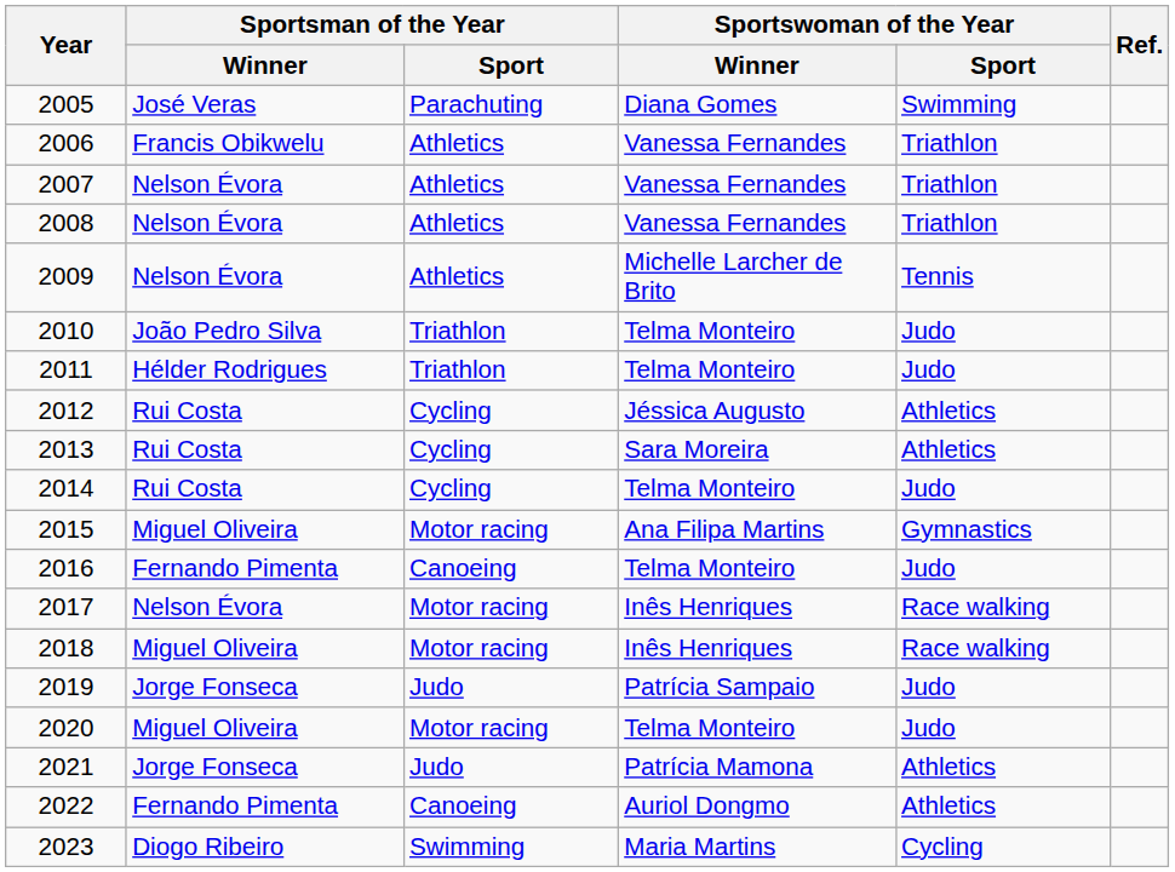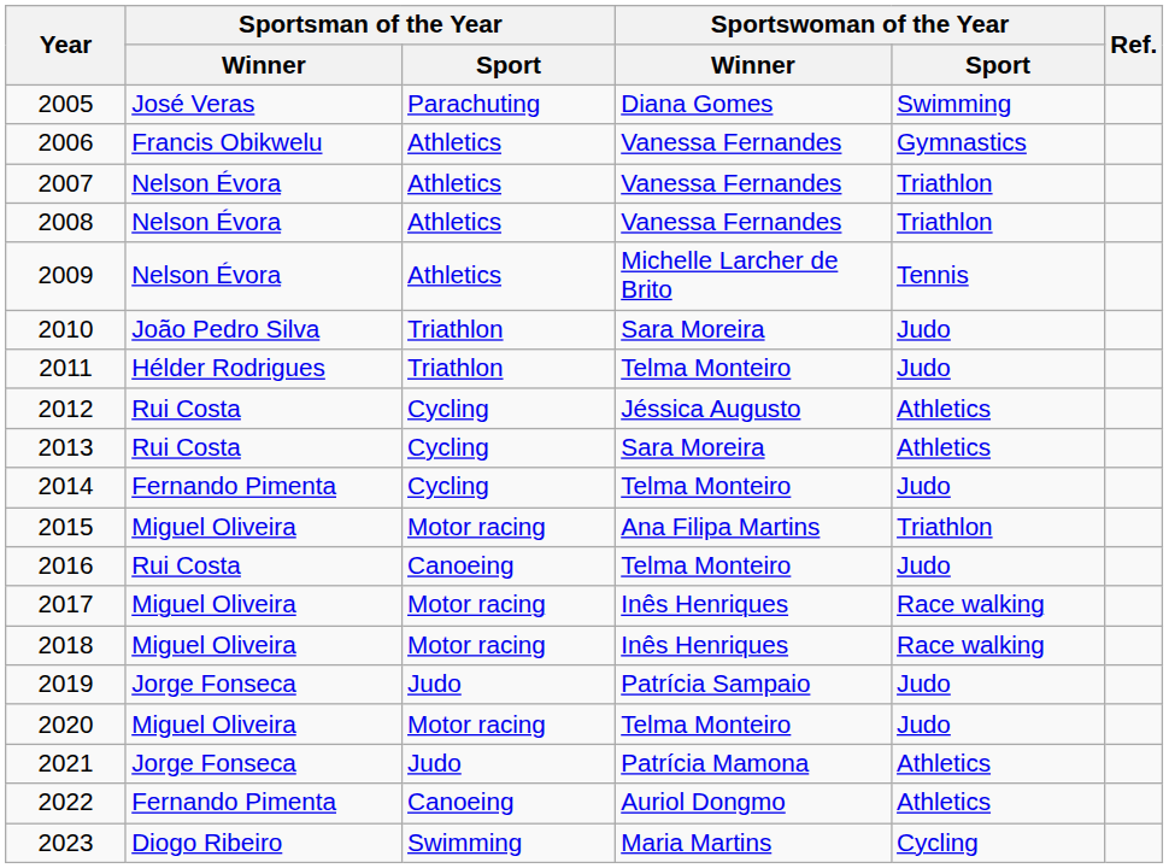 <table class="wikitable">
 <tr>
 <th width="70" rowspan=2>Year</th>
 <th width="270" colspan=2>Sportsman of the Year</th>
 <th width="270" colspan=2>Sportswoman of the Year</th>
 <th rowspan=2>Ref.</th>
 </tr>
 <tr>
 <th width="170">Winner</th>
 <th width="130">Sport</th>
 <th width="170">Winner</th>
 <th width="130">Sport</th>
 </tr>
 <tr>
 <td style="text-align:center;">2005</td>
 <td><a href='#'>José Veras</a></td>
 <td><a href='#'>Parachuting</a></td>
 <td><a href='#'>Diana Gomes</a></td>
 <td><a href='#'>Swimming</a></td>
 <td align=center></td>
 </tr>
 <tr>
 <td style="text-align:center;">2006</td>
 <td><a href='#'>Francis Obikwelu</a></td>
 <td><a href='#'>Athletics</a></td>
 <td><a href='#'>Vanessa Fernandes</a></td>
-<td><a href='#'>Triathlon</a></td>
+<td><a href='#'>Gymnastics</a></td>
 <td align=center></td>
 </tr>
 <tr>
 <td style="text-align:center;">2007</td>
 <td><a href='#'>Nelson Évora</a></td>
 <td><a href='#'>Athletics</a></td>
 <td><a href='#'>Vanessa Fernandes</a></td>
 <td><a href='#'>Triathlon</a></td>
 <td align=center></td>
 </tr>
 <tr>
 <td style="text-align:center;">2008</td>
 <td><a href='#'>Nelson Évora</a></td>
 <td><a href='#'>Athletics</a></td>
 <td><a href='#'>Vanessa Fernandes</a></td>
 <td><a href='#'>Triathlon</a></td>
 <td align=center></td>
 </tr>
 <tr>
 <td style="text-align:center;">2009</td>
 <td><a href='#'>Nelson Évora</a></td>
 <td><a href='#'>Athletics</a></td>
 <td><a href='#'>Michelle Larcher de Brito</a></td>
 <td><a href='#'>Tennis</a></td>
 <td align=center></td>
 </tr>
 <tr>
 <td style="text-align:center;">2010</td>
 <td><a href='#'>João Pedro Silva</a></td>
 <td><a href='#'>Triathlon</a></td>
-<td><a href='#'>Telma Monteiro</a></td>
+<td><a href='#'>Sara Moreira</a></td>
 <td><a href='#'>Judo</a></td>
 <td align=center></td>
 </tr>
 <tr>
 <td style="text-align:center;">2011</td>
 <td><a href='#'>Hélder Rodrigues</a></td>
 <td><a href='#'>Triathlon</a></td>
 <td><a href='#'>Telma Monteiro</a></td>
 <td><a href='#'>Judo</a></td>
 <td align=center></td>
 </tr>
 <tr>
 <td style="text-align:center;">2012</td>
 <td><a href='#'>Rui Costa</a></td>
 <td><a href='#'>Cycling</a></td>
 <td><a href='#'>Jéssica Augusto</a></td>
 <td><a href='#'>Athletics</a></td>
 <td align=center></td>
 </tr>
 <tr>
 <td style="text-align:center;">2013</td>
 <td><a href='#'>Rui Costa</a></td>
 <td><a href='#'>Cycling</a></td>
 <td><a href='#'>Sara Moreira</a></td>
 <td><a href='#'>Athletics</a></td>
 <td align=center></td>
 </tr>
 <tr>
 <td style="text-align:center;">2014</td>
-<td><a href='#'>Rui Costa</a></td>
+<td><a href='#'>Fernando Pimenta</a></td>
 <td><a href='#'>Cycling</a></td>
 <td><a href='#'>Telma Monteiro</a></td>
 <td><a href='#'>Judo</a></td>
 <td align=center></td>
 </tr>
 <tr>
 <td style="text-align:center;">2015</td>
 <td><a href='#'>Miguel Oliveira</a></td>
 <td><a href='#'>Motor racing</a></td>
 <td><a href='#'>Ana Filipa Martins</a></td>
-<td><a href='#'>Gymnastics</a></td>
+<td><a href='#'>Triathlon</a></td>
 <td align=center></td>
 </tr>
 <tr>
 <td style="text-align:center;">2016</td>
-<td><a href='#'>Fernando Pimenta</a></td>
+<td><a href='#'>Rui Costa</a></td>
 <td><a href='#'>Canoeing</a></td>
 <td><a href='#'>Telma Monteiro</a></td>
 <td><a href='#'>Judo</a></td>
 <td align=center></td>
 </tr>
 <tr>
 <td style="text-align:center;">2017</td>
-<td><a href='#'>Nelson Évora</a></td>
+<td><a href='#'>Miguel Oliveira</a></td>
 <td><a href='#'>Motor racing</a></td>
 <td><a href='#'>Inês Henriques</a></td>
 <td><a href='#'>Race walking</a></td>
 <td align=center></td>
 </tr>
 <tr>
 <td style="text-align:center;">2018</td>
 <td><a href='#'>Miguel Oliveira</a></td>
 <td><a href='#'>Motor racing</a></td>
 <td><a href='#'>Inês Henriques</a></td>
 <td><a href='#'>Race walking</a></td>
 <td align=center></td>
 </tr>
 <tr>
 <td style="text-align:center;">2019</td>
 <td><a href='#'>Jorge Fonseca</a></td>
 <td><a href='#'>Judo</a></td>
 <td><a href='#'>Patrícia Sampaio</a></td>
 <td><a href='#'>Judo</a></td>
 <td align=center></td>
 </tr>
 <tr>
 <td style="text-align:center;">2020</td>
 <td><a href='#'>Miguel Oliveira</a></td>
 <td><a href='#'>Motor racing</a></td>
 <td><a href='#'>Telma Monteiro</a></td>
 <td><a href='#'>Judo</a></td>
 <td align=center></td>
 </tr>
 <tr>
 <td style="text-align:center;">2021</td>
 <td><a href='#'>Jorge Fonseca</a></td>
 <td><a href='#'>Judo</a></td>
 <td><a href='#'>Patrícia Mamona</a></td>
 <td><a href='#'>Athletics</a></td>
 <td align=center></td>
 </tr>
 <tr>
 <td align=center>2022</td>
 <td><a href='#'>Fernando Pimenta</a></td>
 <td><a href='#'>Canoeing</a></td>
 <td><a href='#'>Auriol Dongmo</a></td>
 <td><a href='#'>Athletics</a></td>
 <td align=center></td>
 </tr>
 <tr>
 <td align=center>2023</td>
 <td><a href='#'>Diogo Ribeiro</a></td>
 <td><a href='#'>Swimming</a></td>
 <td><a href='#'>Maria Martins</a></td>
 <td><a href='#'>Cycling</a></td>
 <td align=center></td>
 </tr>
 </table>
